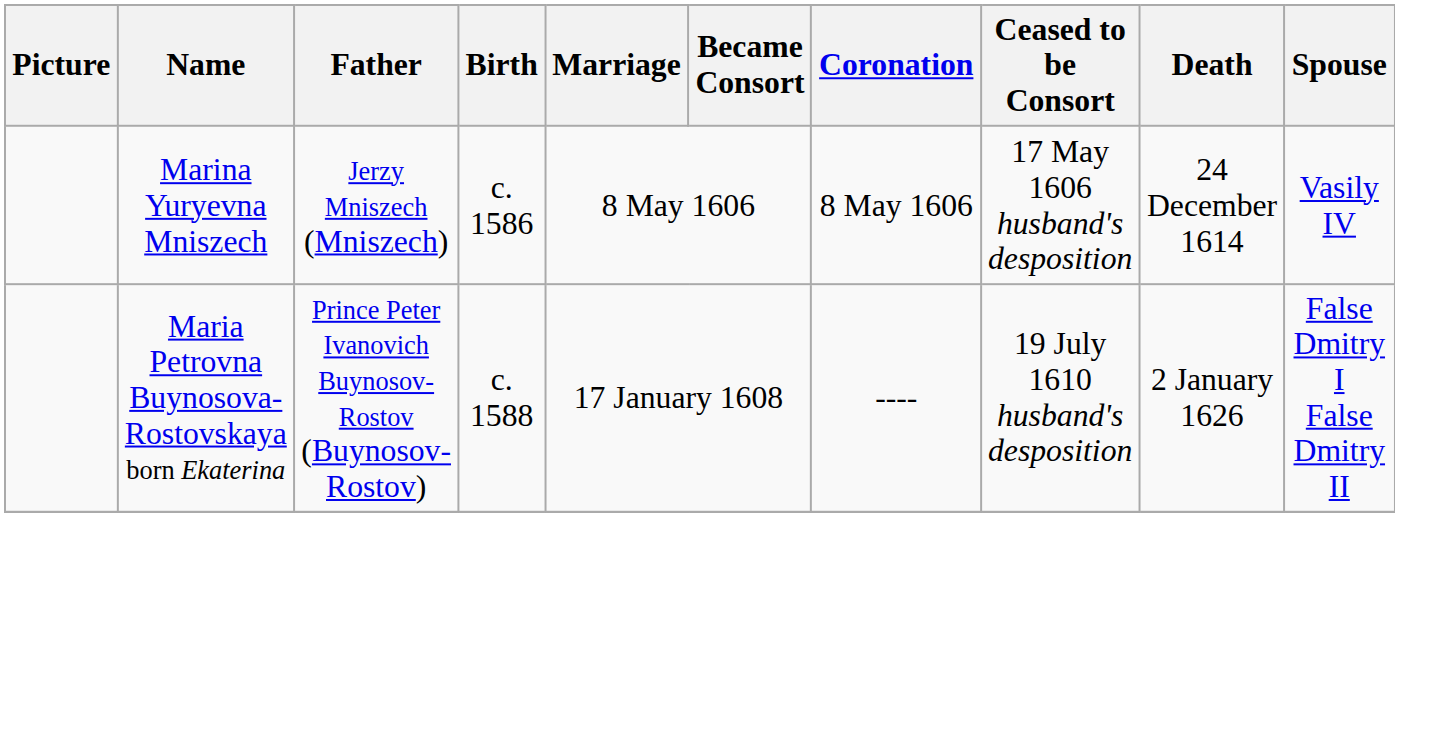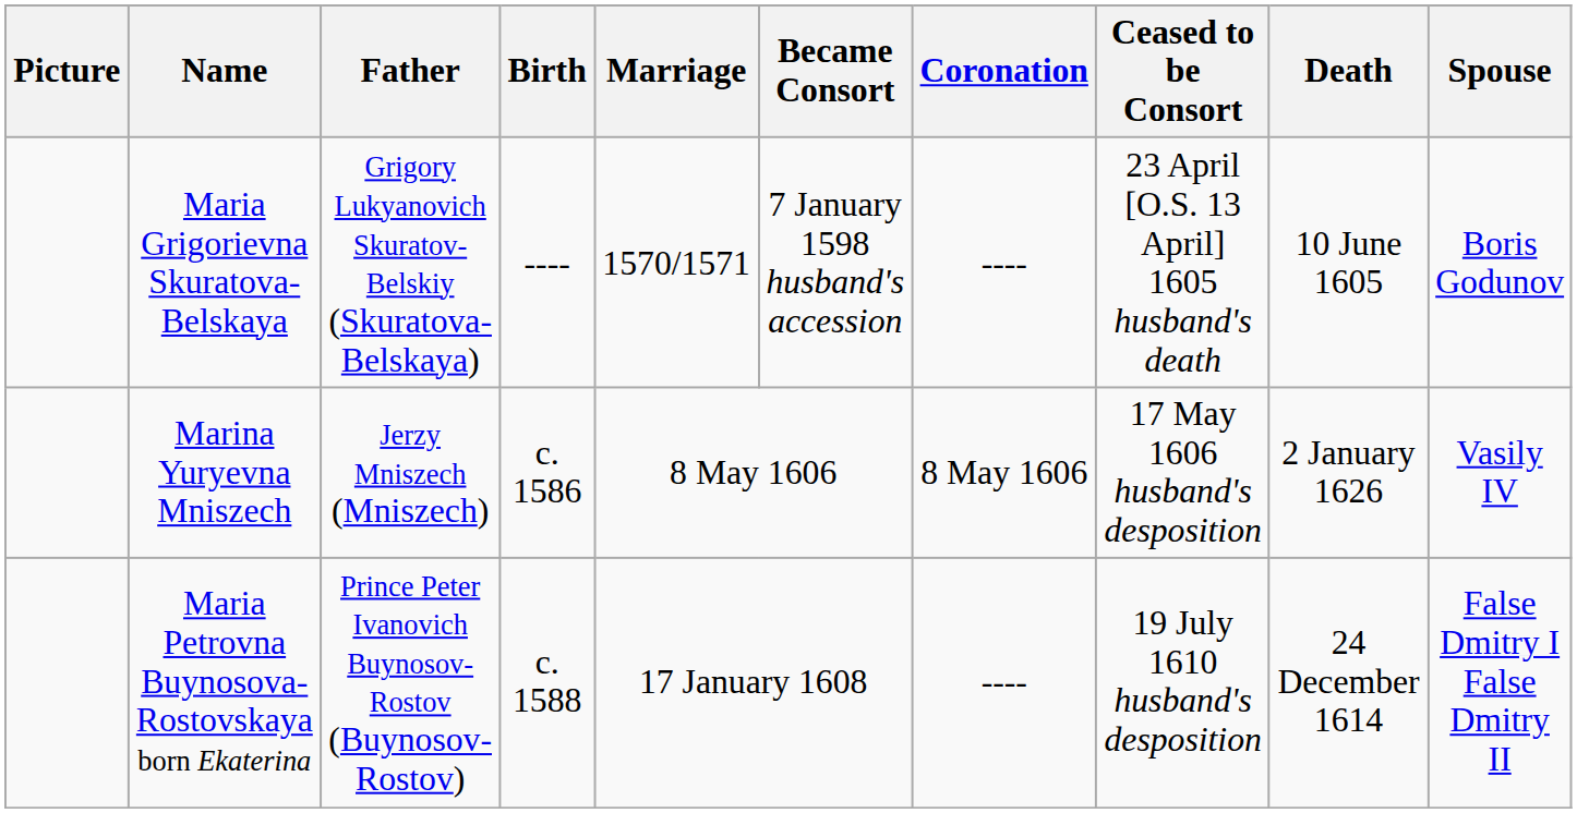 <table width=95% class="wikitable">
 <tr>
 <th width = "8%">Picture</th>
 <th width = "10%">Name</th>
 <th width = "9%">Father</th>
 <th width = "10%">Birth</th>
 <th width = "8%">Marriage</th>
 <th width = "8%">Became Consort</th>
 <th width = "7%"><a href='#'>Coronation</a></th>
 <th width = "8%">Ceased to be Consort</th>
 <th width = "8%">Death</th>
 <th width = "6%">Spouse</th>
 </tr>
 <tr>
 <td align="center"></td>
+<td align="center"><a href='#'>Maria Grigorievna Skuratova-Belskaya</a></td>
+<td align="center"><small><a href='#'>Grigory Lukyanovich Skuratov-Belskiy</a></small> <br>(<a href='#'>Skuratova-Belskaya</a>)</td>
+<td align="center">----</td>
+<td align="center">1570/1571</td>
+<td align="center">7 January 1598<br><em>husband's accession</em></td>
+<td align="center">----</td>
+<td align="center">23 April [O.S. 13 April] 1605<br><em>husband's death</em></td>
+<td align="center">10 June 1605</td>
+<td align="center"><a href='#'>Boris Godunov</a></td>
+</tr>
+<tr>
+<td align="center"></td>
 <td align="center"><a href='#'>Marina Yuryevna Mniszech</a></td>
 <td align="center"><small><a href='#'>Jerzy Mniszech</a></small> <br>(<a href='#'>Mniszech</a>)</td>
 <td align="center">c. 1586</td>
 <td align="center" colspan="2">8 May 1606</td>
 <td align="center">8 May 1606</td>
 <td align="center">17 May 1606<br><em>husband's desposition</em></td>
-<td align="center">24 December 1614</td>
+<td align="center">2 January 1626</td>
 <td align="center"><a href='#'>Vasily IV</a></td>
 </tr>
 <tr>
 <td align="center"></td>
 <td align="center"><a href='#'>Maria Petrovna Buynosova-Rostovskaya</a><br><small>born <em>Ekaterina</em></small></td>
 <td align="center"><small><a href='#'>Prince Peter Ivanovich Buynosov-Rostov</a></small><br>(<a href='#'>Buynosov-Rostov</a>)</td>
 <td align="center">c. 1588</td>
 <td align="center" colspan="2">17 January 1608</td>
 <td align="center">----</td>
 <td align="center">19 July 1610<br><em>husband's desposition</em></td>
-<td align="center">2 January 1626</td>
+<td align="center">24 December 1614</td>
 <td align="center"><a href='#'>False Dmitry I</a><br> <a href='#'>False Dmitry II</a></td>
 </tr>
 <tr>
 </tr>
 </table>
